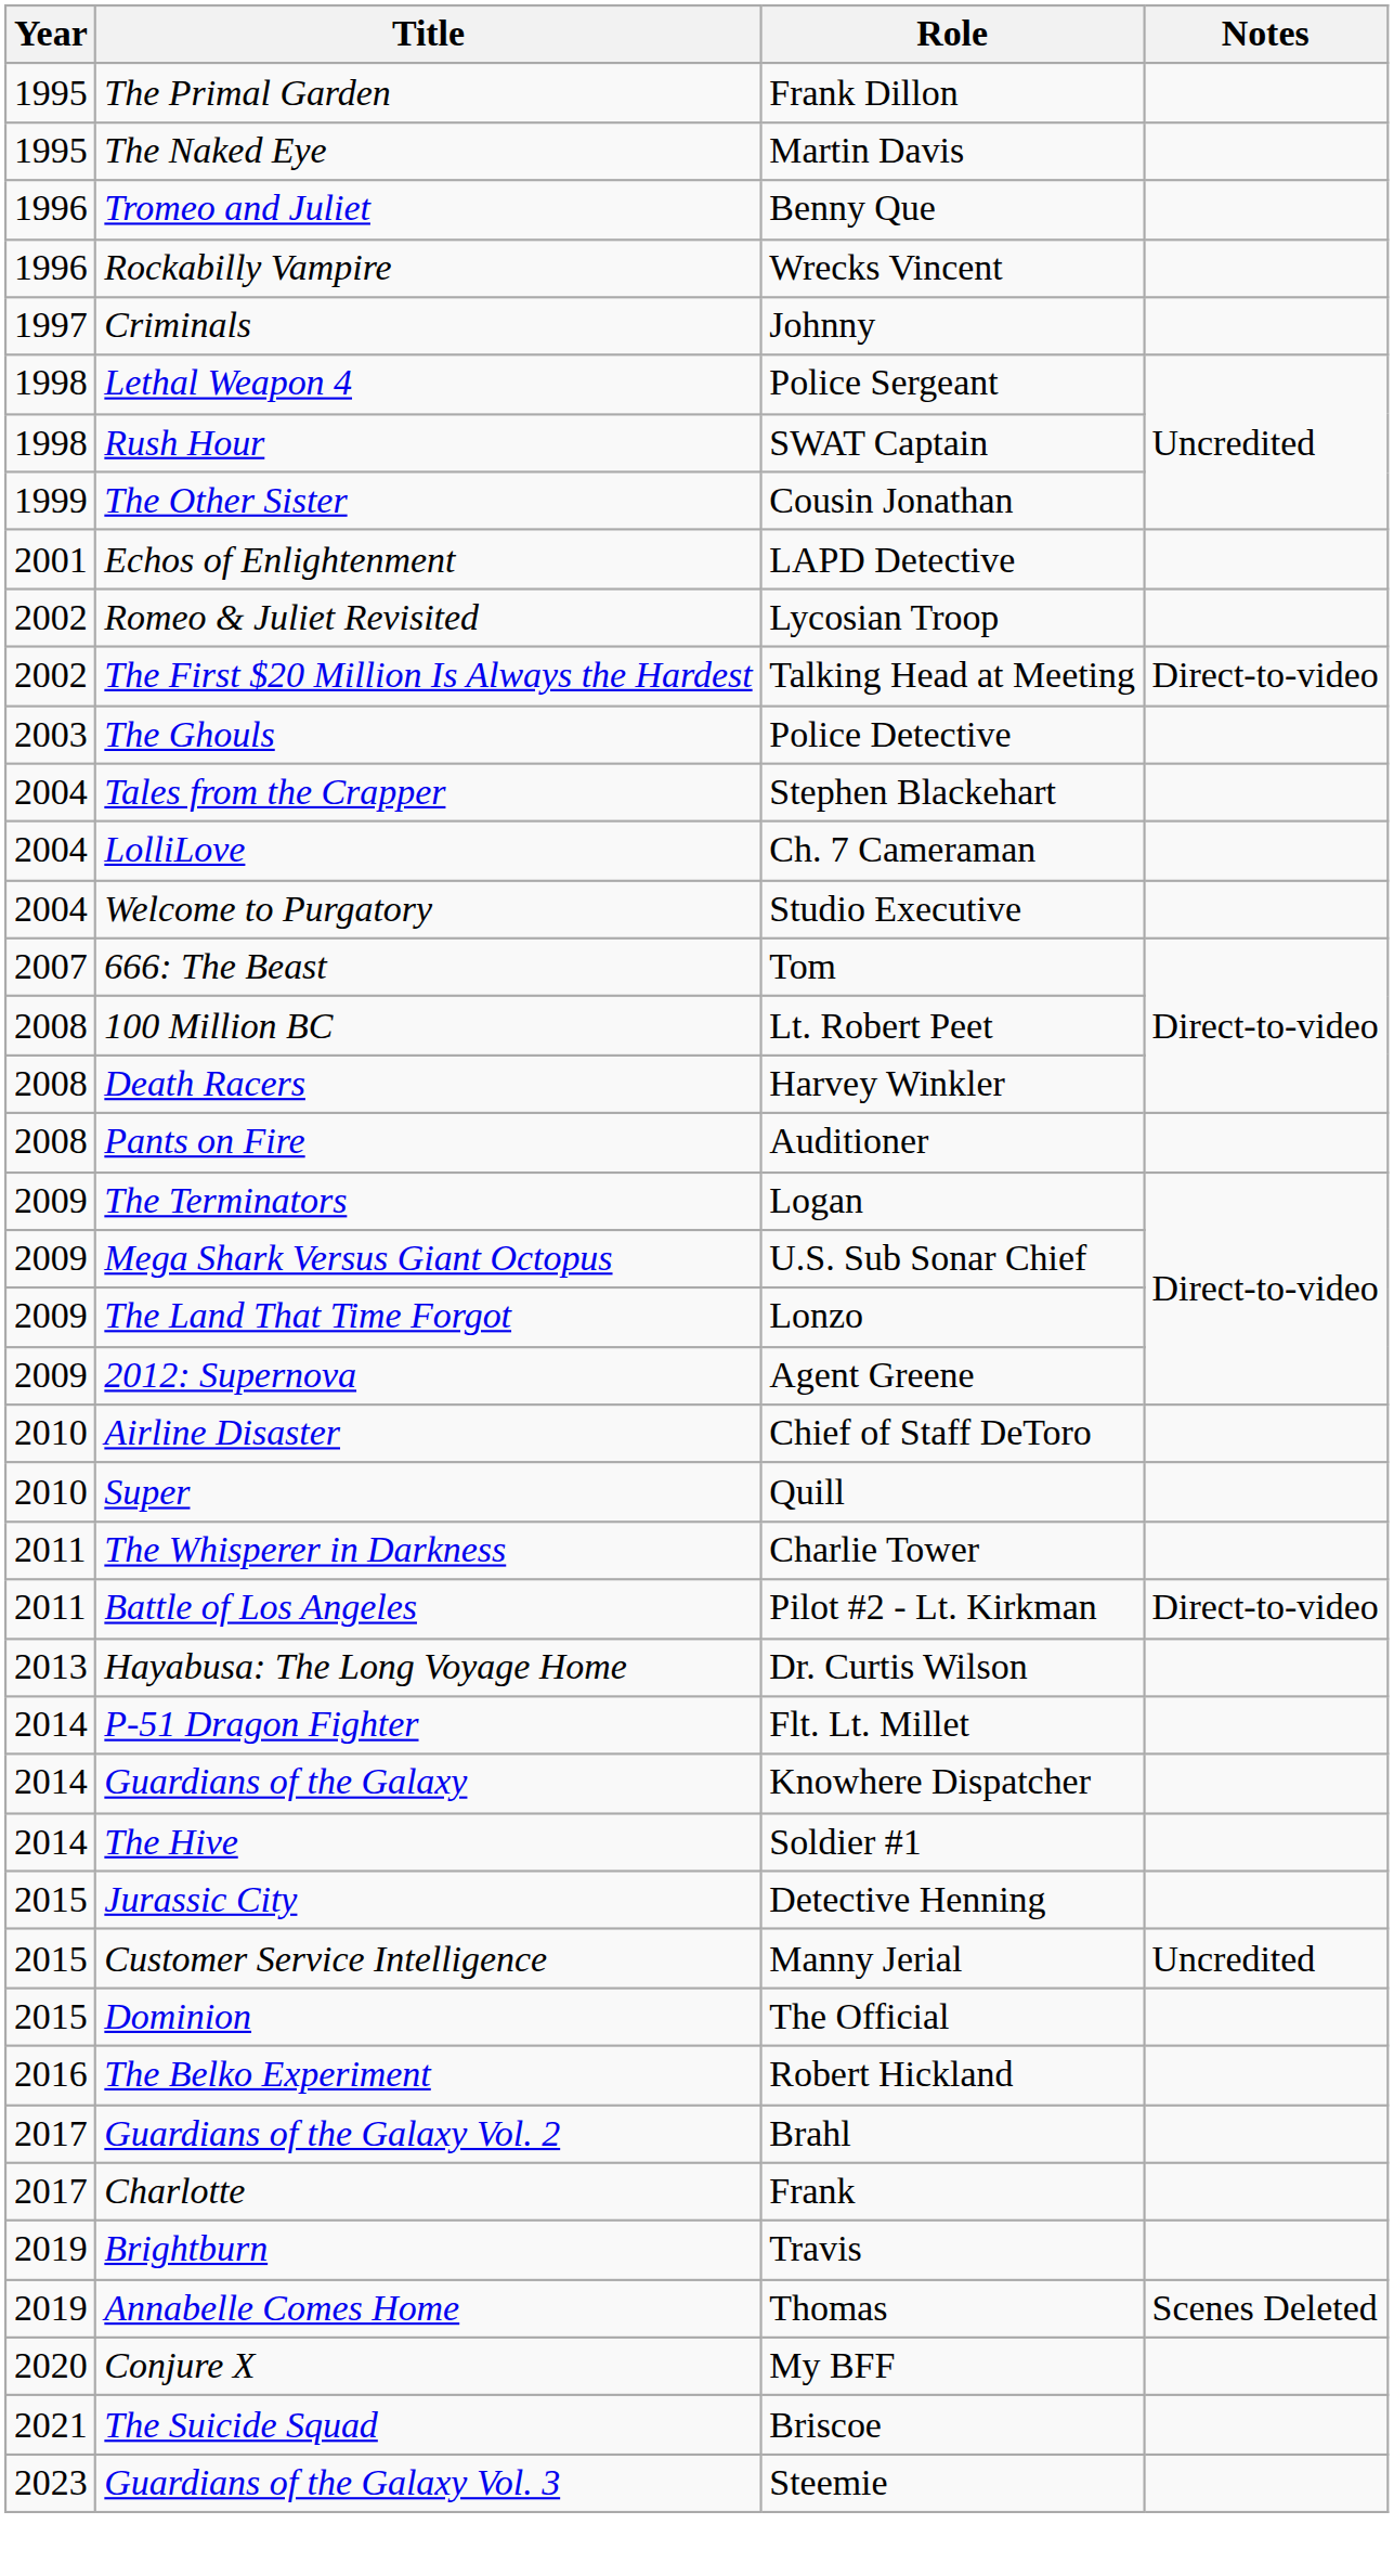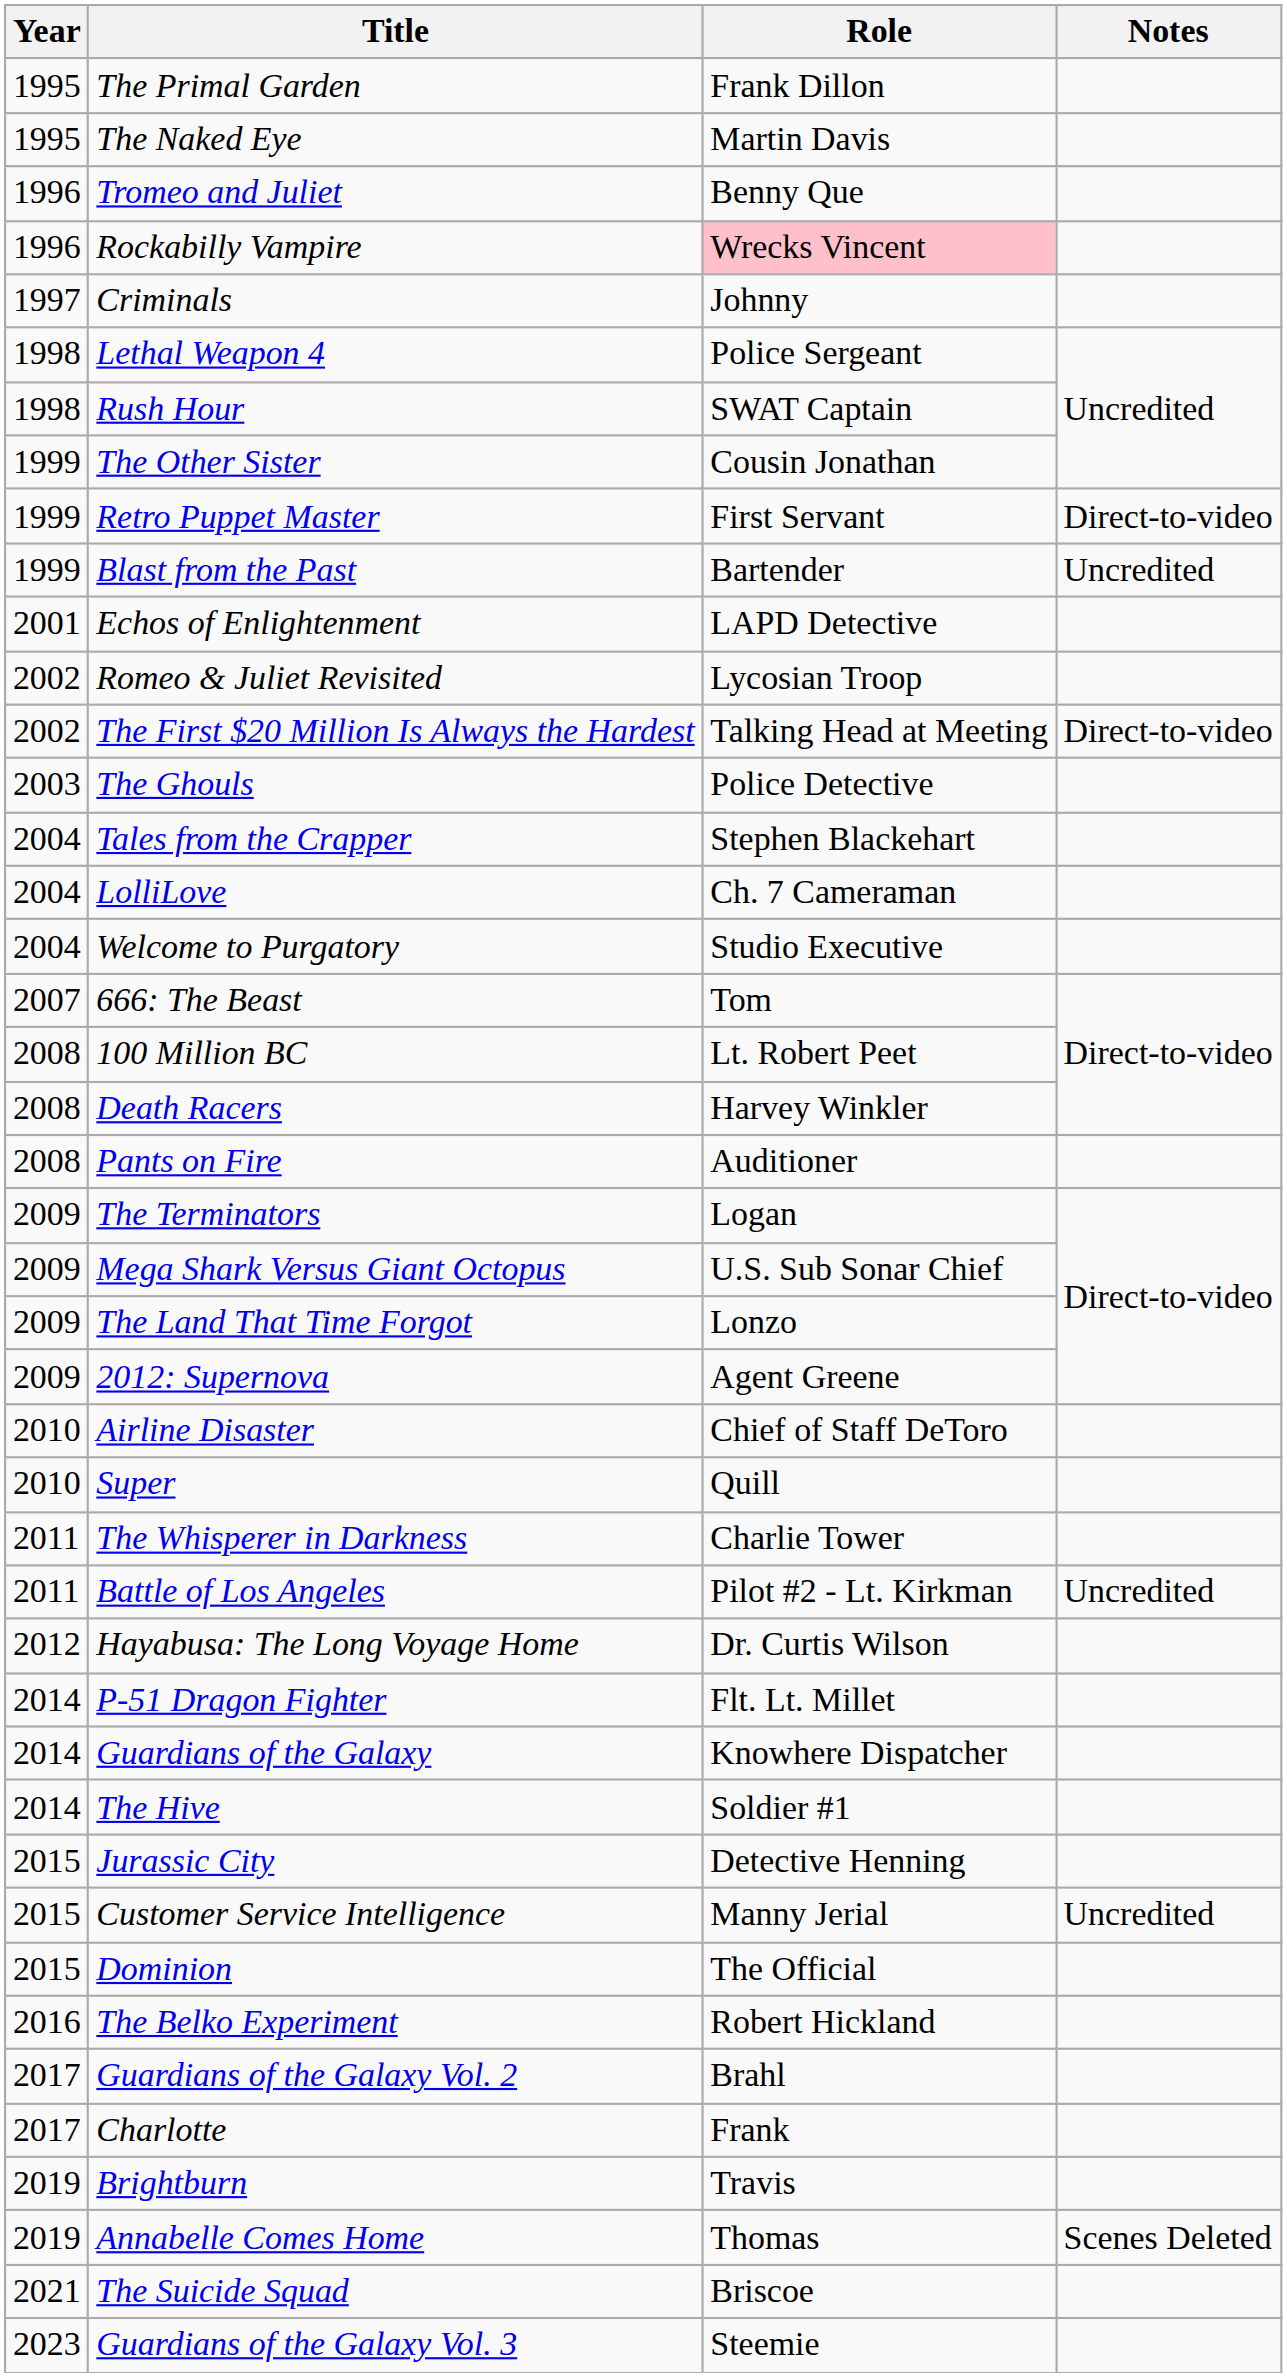 <table class="wikitable sortable">
 <tr>
 <th>Year</th>
 <th>Title</th>
 <th>Role</th>
 <th>Notes</th>
 </tr>
 <tr>
 <td>1995</td>
 <td><em>The Primal Garden</em></td>
 <td>Frank Dillon</td>
 <td></td>
 </tr>
 <tr>
 <td>1995</td>
 <td><em>The Naked Eye</em></td>
 <td>Martin Davis</td>
 <td></td>
 </tr>
 <tr>
 <td>1996</td>
 <td><em><a href='#'>Tromeo and Juliet</a></em></td>
 <td>Benny Que</td>
 <td></td>
 </tr>
 <tr>
 <td>1996</td>
 <td><em>Rockabilly Vampire</em></td>
-<td>Wrecks Vincent</td>
+<td style="background: pink;">Wrecks Vincent</td>
 <td></td>
 </tr>
 <tr>
 <td>1997</td>
 <td><em>Criminals</em></td>
 <td>Johnny</td>
 <td></td>
 </tr>
 <tr>
 <td>1998</td>
 <td><em><a href='#'>Lethal Weapon 4</a></em></td>
 <td>Police Sergeant</td>
 <td rowspan="3">Uncredited</td>
 </tr>
 <tr>
 <td>1998</td>
 <td><a href='#'><em>Rush Hour</em></a></td>
 <td>SWAT Captain</td>
 </tr>
 <tr>
 <td>1999</td>
 <td><em><a href='#'>The Other Sister</a></em></td>
 <td>Cousin Jonathan</td>
+</tr>
+<tr>
+<td>1999</td>
+<td><em><a href='#'>Retro Puppet Master</a></em></td>
+<td>First Servant</td>
+<td>Direct-to-video</td>
+</tr>
+<tr>
+<td>1999</td>
+<td><a href='#'><em>Blast from the Past</em></a></td>
+<td>Bartender</td>
+<td>Uncredited</td>
 </tr>
 <tr>
 <td>2001</td>
 <td><em>Echos of Enlightenment</em></td>
 <td>LAPD Detective</td>
 <td></td>
 </tr>
 <tr>
 <td>2002</td>
 <td><em>Romeo & Juliet Revisited</em></td>
 <td>Lycosian Troop</td>
 <td></td>
 </tr>
 <tr>
 <td>2002</td>
 <td><em><a href='#'>The First $20 Million Is Always the Hardest</a></em></td>
 <td>Talking Head at Meeting</td>
 <td>Direct-to-video</td>
 </tr>
 <tr>
 <td>2003</td>
 <td><em><a href='#'>The Ghouls</a></em></td>
 <td>Police Detective</td>
 <td></td>
 </tr>
 <tr>
 <td>2004</td>
 <td><em><a href='#'>Tales from the Crapper</a></em></td>
 <td>Stephen Blackehart</td>
 <td></td>
 </tr>
 <tr>
 <td>2004</td>
 <td><em><a href='#'>LolliLove</a></em></td>
 <td>Ch. 7 Cameraman</td>
 <td></td>
 </tr>
 <tr>
 <td>2004</td>
 <td><em>Welcome to Purgatory</em></td>
 <td>Studio Executive</td>
 <td></td>
 </tr>
 <tr>
 <td>2007</td>
 <td><em>666: The Beast</em></td>
 <td>Tom</td>
 <td rowspan="3">Direct-to-video</td>
 </tr>
 <tr>
 <td>2008</td>
 <td><em>100 Million BC</em></td>
 <td>Lt. Robert Peet</td>
 </tr>
 <tr>
 <td>2008</td>
 <td><em><a href='#'>Death Racers</a></em></td>
 <td>Harvey Winkler</td>
 </tr>
 <tr>
 <td>2008</td>
 <td><a href='#'><em>Pants on Fire</em></a></td>
 <td>Auditioner</td>
 <td></td>
 </tr>
 <tr>
 <td>2009</td>
 <td><a href='#'><em>The Terminators</em></a></td>
 <td>Logan</td>
 <td rowspan="4">Direct-to-video</td>
 </tr>
 <tr>
 <td>2009</td>
 <td><em><a href='#'>Mega Shark Versus Giant Octopus</a></em></td>
 <td>U.S. Sub Sonar Chief</td>
 </tr>
 <tr>
 <td>2009</td>
 <td><a href='#'><em>The Land That Time Forgot</em></a></td>
 <td>Lonzo</td>
 </tr>
 <tr>
 <td>2009</td>
 <td><em><a href='#'>2012: Supernova</a></em></td>
 <td>Agent Greene</td>
 </tr>
 <tr>
 <td>2010</td>
 <td><em><a href='#'>Airline Disaster</a></em></td>
 <td>Chief of Staff DeToro</td>
 <td></td>
 </tr>
 <tr>
 <td>2010</td>
 <td><a href='#'><em>Super</em></a></td>
 <td>Quill</td>
 <td></td>
 </tr>
 <tr>
 <td>2011</td>
 <td><a href='#'><em>The Whisperer in Darkness</em></a></td>
 <td>Charlie Tower</td>
 <td></td>
 </tr>
 <tr>
 <td>2011</td>
 <td><a href='#'><em>Battle of Los Angeles</em></a></td>
 <td>Pilot #2 - Lt. Kirkman</td>
-<td>Direct-to-video</td>
+<td>Uncredited</td>
 </tr>
 <tr>
-<td>2013</td>
+<td>2012</td>
 <td><em>Hayabusa: The Long Voyage Home</em></td>
 <td>Dr. Curtis Wilson</td>
 <td></td>
 </tr>
 <tr>
 <td>2014</td>
 <td><em><a href='#'>P-51 Dragon Fighter</a></em></td>
 <td>Flt. Lt. Millet</td>
 <td></td>
 </tr>
 <tr>
 <td>2014</td>
 <td><a href='#'><em>Guardians of the Galaxy</em></a></td>
 <td>Knowhere Dispatcher</td>
 <td></td>
 </tr>
 <tr>
 <td>2014</td>
 <td><a href='#'><em>The Hive</em></a></td>
 <td>Soldier #1</td>
 <td></td>
 </tr>
 <tr>
 <td>2015</td>
 <td><em><a href='#'>Jurassic City</a></em></td>
 <td>Detective Henning</td>
 <td></td>
 </tr>
 <tr>
 <td>2015</td>
 <td><em>Customer Service Intelligence</em></td>
 <td>Manny Jerial</td>
 <td>Uncredited</td>
 </tr>
 <tr>
 <td>2015</td>
 <td><a href='#'><em>Dominion</em></a></td>
 <td>The Official</td>
 <td></td>
 </tr>
 <tr>
 <td>2016</td>
 <td><em><a href='#'>The Belko Experiment</a></em></td>
 <td>Robert Hickland</td>
 <td></td>
 </tr>
 <tr>
 <td>2017</td>
 <td><em><a href='#'>Guardians of the Galaxy Vol. 2</a></em></td>
 <td>Brahl</td>
 <td></td>
 </tr>
 <tr>
 <td>2017</td>
 <td><em>Charlotte</em></td>
 <td>Frank</td>
 <td></td>
 </tr>
 <tr>
 <td>2019</td>
 <td><em><a href='#'>Brightburn</a></em></td>
 <td>Travis</td>
 <td></td>
 </tr>
 <tr>
 <td>2019</td>
 <td><em><a href='#'>Annabelle Comes Home</a></em></td>
 <td>Thomas</td>
 <td>Scenes Deleted</td>
 </tr>
 <tr>
-<td>2020</td>
-<td><em>Conjure X</em></td>
-<td>My BFF</td>
-<td></td>
-</tr>
-<tr>
 <td>2021</td>
 <td><em><a href='#'>The Suicide Squad</a></em></td>
 <td>Briscoe</td>
 <td></td>
 </tr>
 <tr>
 <td>2023</td>
 <td><em><a href='#'>Guardians of the Galaxy Vol. 3</a></em></td>
 <td>Steemie</td>
 <td></td>
 </tr>
 </table>
